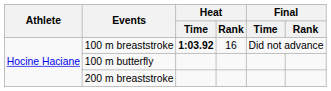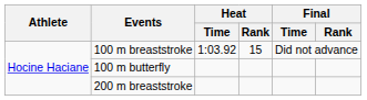 <table class=wikitable style="font-size:90%">
 <tr>
 <th rowspan="2">Athlete</th>
 <th rowspan="2">Events</th>
 <th colspan="2">Heat</th>
 <th colspan="2">Final</th>
 </tr>
 <tr>
 <th>Time</th>
 <th>Rank</th>
 <th>Time</th>
 <th>Rank</th>
 </tr>
 <tr>
 <td rowspan="3"><a href='#'>Hocine Haciane</a></td>
 <td>100 m breaststroke</td>
-<td><strong>1:03.92</strong></td>
-<td align=center>16</td>
+<td>1:03.92</td>
+<td align=center>15</td>
 <td align=center colspan="2">Did not advance</td>
 </tr>
 <tr>
 <td>100 m butterfly</td>
 <td></td>
 <td></td>
 <td></td>
 <td></td>
 </tr>
 <tr>
 <td>200 m breaststroke</td>
 <td></td>
 <td></td>
 <td></td>
 <td></td>
 </tr>
 </table>
